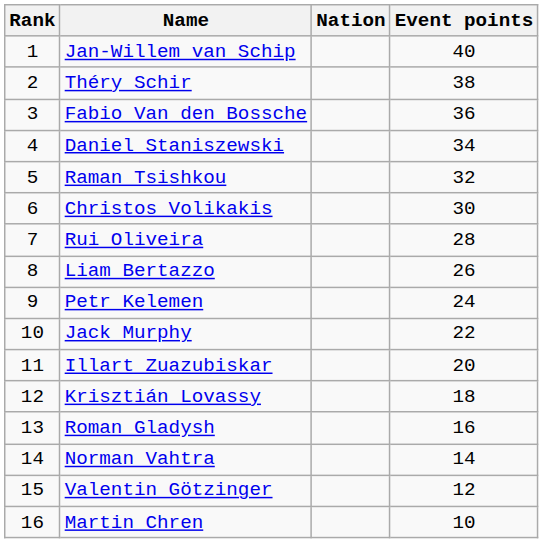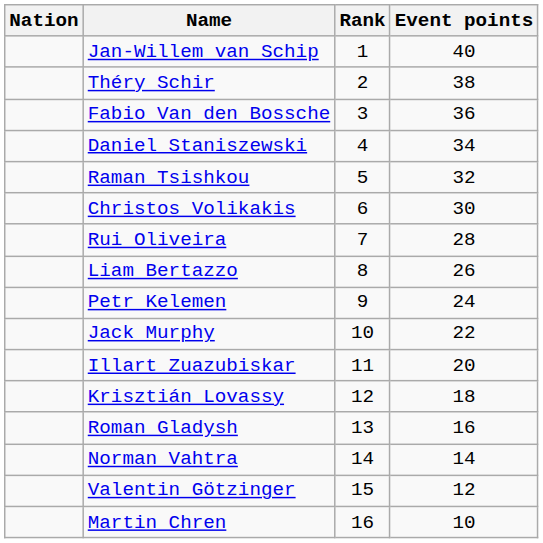 <table class="wikitable sortable" style="text-align:center">
 <tr>
+<th>Nation</th>
+<th>Name</th>
 <th>Rank</th>
-<th>Name</th>
-<th>Nation</th>
 <th>Event points</th>
 </tr>
 <tr>
+<td align=left></td>
+<td align=left><a href='#'>Jan-Willem van Schip</a></td>
 <td>1</td>
-<td align=left><a href='#'>Jan-Willem van Schip</a></td>
-<td align=left></td>
 <td>40</td>
 </tr>
 <tr>
+<td align=left></td>
+<td align=left><a href='#'>Théry Schir</a></td>
 <td>2</td>
-<td align=left><a href='#'>Théry Schir</a></td>
-<td align=left></td>
 <td>38</td>
 </tr>
 <tr>
+<td align=left></td>
+<td align=left><a href='#'>Fabio Van den Bossche</a></td>
 <td>3</td>
-<td align=left><a href='#'>Fabio Van den Bossche</a></td>
-<td align=left></td>
 <td>36</td>
 </tr>
 <tr>
+<td align=left></td>
+<td align=left><a href='#'>Daniel Staniszewski</a></td>
 <td>4</td>
-<td align=left><a href='#'>Daniel Staniszewski</a></td>
-<td align=left></td>
 <td>34</td>
 </tr>
 <tr>
+<td align=left></td>
+<td align=left><a href='#'>Raman Tsishkou</a></td>
 <td>5</td>
-<td align=left><a href='#'>Raman Tsishkou</a></td>
-<td align=left></td>
 <td>32</td>
 </tr>
 <tr>
+<td align=left></td>
+<td align=left><a href='#'>Christos Volikakis</a></td>
 <td>6</td>
-<td align=left><a href='#'>Christos Volikakis</a></td>
-<td align=left></td>
 <td>30</td>
 </tr>
 <tr>
+<td align=left></td>
+<td align=left><a href='#'>Rui Oliveira</a></td>
 <td>7</td>
-<td align=left><a href='#'>Rui Oliveira</a></td>
-<td align=left></td>
 <td>28</td>
 </tr>
 <tr>
+<td align=left></td>
+<td align=left><a href='#'>Liam Bertazzo</a></td>
 <td>8</td>
-<td align=left><a href='#'>Liam Bertazzo</a></td>
-<td align=left></td>
 <td>26</td>
 </tr>
 <tr>
+<td align=left></td>
+<td align=left><a href='#'>Petr Kelemen</a></td>
 <td>9</td>
-<td align=left><a href='#'>Petr Kelemen</a></td>
-<td align=left></td>
 <td>24</td>
 </tr>
 <tr>
+<td align=left></td>
+<td align=left><a href='#'>Jack Murphy</a></td>
 <td>10</td>
-<td align=left><a href='#'>Jack Murphy</a></td>
-<td align=left></td>
 <td>22</td>
 </tr>
 <tr>
+<td align=left></td>
+<td align=left><a href='#'>Illart Zuazubiskar</a></td>
 <td>11</td>
-<td align=left><a href='#'>Illart Zuazubiskar</a></td>
-<td align=left></td>
 <td>20</td>
 </tr>
 <tr>
+<td align=left></td>
+<td align=left><a href='#'>Krisztián Lovassy</a></td>
 <td>12</td>
-<td align=left><a href='#'>Krisztián Lovassy</a></td>
-<td align=left></td>
 <td>18</td>
 </tr>
 <tr>
+<td align=left></td>
+<td align=left><a href='#'>Roman Gladysh</a></td>
 <td>13</td>
-<td align=left><a href='#'>Roman Gladysh</a></td>
-<td align=left></td>
 <td>16</td>
 </tr>
 <tr>
+<td align=left></td>
+<td align=left><a href='#'>Norman Vahtra</a></td>
 <td>14</td>
-<td align=left><a href='#'>Norman Vahtra</a></td>
-<td align=left></td>
 <td>14</td>
 </tr>
 <tr>
+<td align=left></td>
+<td align=left><a href='#'>Valentin Götzinger</a></td>
 <td>15</td>
-<td align=left><a href='#'>Valentin Götzinger</a></td>
-<td align=left></td>
 <td>12</td>
 </tr>
 <tr>
+<td align=left></td>
+<td align=left><a href='#'>Martin Chren</a></td>
 <td>16</td>
-<td align=left><a href='#'>Martin Chren</a></td>
-<td align=left></td>
 <td>10</td>
 </tr>
 </table>
